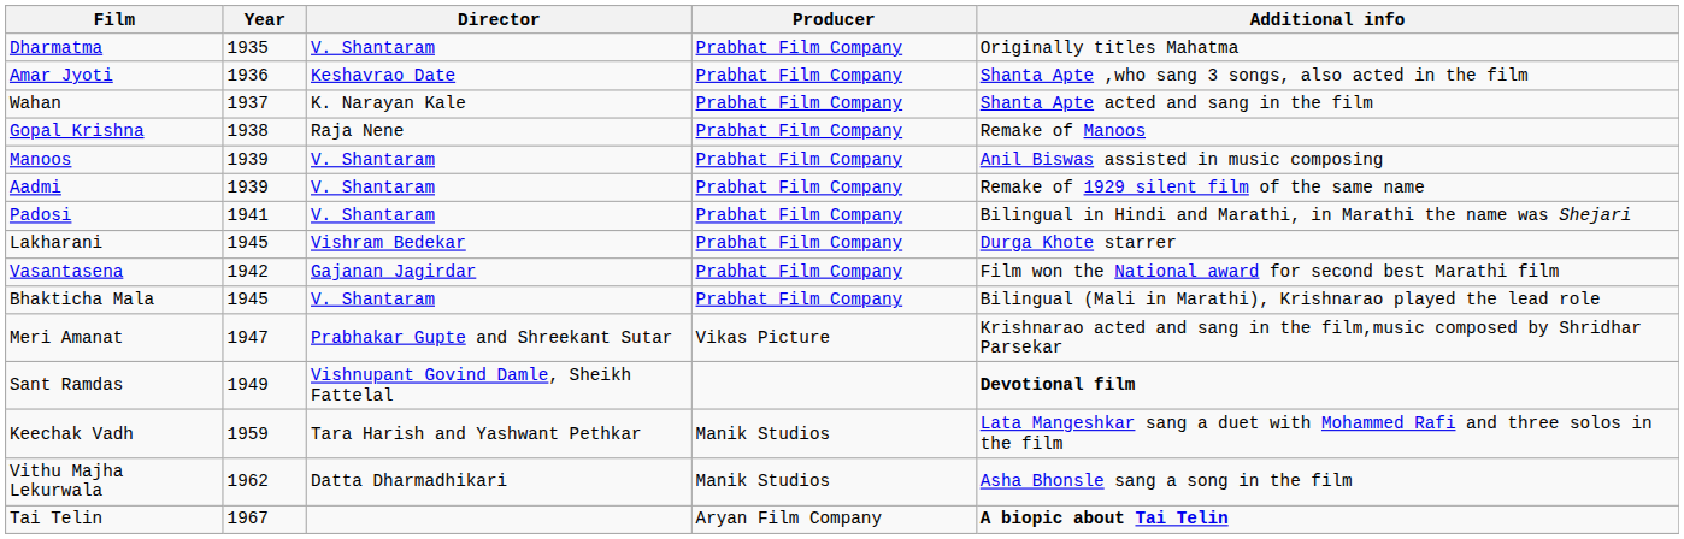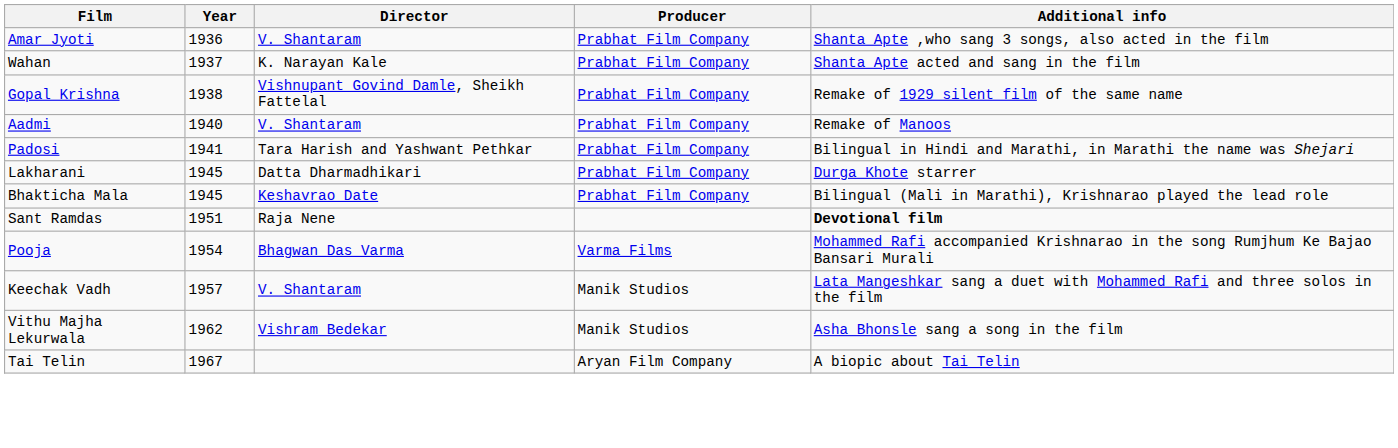 <table class="wikitable plainrowheaders sortable" style="width:100%">
 <tr>
 <th scope="col" style="width:13%">Film</th>
 <th scope="col" style="width:5%">Year</th>
 <th scope="col" style="width:23%">Director</th>
 <th scope="col" style="width:17%">Producer</th>
 <th scope="col" style="width:42%">Additional info</th>
 </tr>
 <tr>
-<td><a href='#'>Dharmatma</a></td>
-<td>1935</td>
-<td><a href='#'>V. Shantaram</a></td>
-<td><a href='#'>Prabhat Film Company</a></td>
-<td>Originally titles Mahatma</td>
-</tr>
-<tr>
 <td><a href='#'>Amar Jyoti</a></td>
 <td>1936</td>
-<td><a href='#'>Keshavrao Date</a></td>
+<td><a href='#'>V. Shantaram</a></td>
 <td><a href='#'>Prabhat Film Company</a></td>
 <td><a href='#'>Shanta Apte</a> ,who sang 3 songs, also acted in the film</td>
 </tr>
 <tr>
 <td>Wahan</td>
 <td>1937</td>
 <td>K. Narayan Kale</td>
 <td><a href='#'>Prabhat Film Company</a></td>
 <td><a href='#'>Shanta Apte</a> acted and sang in the film</td>
 </tr>
 <tr>
 <td><a href='#'>Gopal Krishna</a></td>
 <td>1938</td>
-<td>Raja Nene</td>
+<td><a href='#'>Vishnupant Govind Damle</a>, Sheikh Fattelal</td>
+<td><a href='#'>Prabhat Film Company</a></td>
+<td>Remake of <a href='#'>1929 silent film</a> of the same name</td>
+</tr>
+<tr>
+<td><a href='#'>Aadmi</a></td>
+<td>1940</td>
+<td><a href='#'>V. Shantaram</a></td>
 <td><a href='#'>Prabhat Film Company</a></td>
 <td>Remake of <a href='#'>Manoos</a></td>
 </tr>
 <tr>
-<td><a href='#'>Manoos</a></td>
-<td>1939</td>
-<td><a href='#'>V. Shantaram</a></td>
-<td><a href='#'>Prabhat Film Company</a></td>
-<td><a href='#'>Anil Biswas</a> assisted in music composing</td>
-</tr>
-<tr>
-<td><a href='#'>Aadmi</a></td>
-<td>1939</td>
-<td><a href='#'>V. Shantaram</a></td>
-<td><a href='#'>Prabhat Film Company</a></td>
-<td>Remake of <a href='#'>1929 silent film</a> of the same name</td>
-</tr>
-<tr>
 <td><a href='#'>Padosi</a></td>
 <td>1941</td>
-<td><a href='#'>V. Shantaram</a></td>
+<td>Tara Harish and Yashwant Pethkar</td>
 <td><a href='#'>Prabhat Film Company</a></td>
 <td>Bilingual in Hindi and Marathi, in Marathi the name was <em>Shejari</em></td>
 </tr>
 <tr>
 <td>Lakharani</td>
 <td>1945</td>
-<td><a href='#'>Vishram Bedekar</a></td>
+<td>Datta Dharmadhikari</td>
 <td><a href='#'>Prabhat Film Company</a></td>
 <td><a href='#'>Durga Khote</a> starrer</td>
 </tr>
 <tr>
-<td><a href='#'>Vasantasena</a></td>
-<td>1942</td>
-<td><a href='#'>Gajanan Jagirdar</a></td>
-<td><a href='#'>Prabhat Film Company</a></td>
-<td>Film won the <a href='#'>National award</a> for second best Marathi film</td>
-</tr>
-<tr>
 <td>Bhakticha Mala</td>
 <td>1945</td>
-<td><a href='#'>V. Shantaram</a></td>
+<td><a href='#'>Keshavrao Date</a></td>
 <td><a href='#'>Prabhat Film Company</a></td>
 <td>Bilingual (Mali in Marathi), Krishnarao played the lead role</td>
 </tr>
 <tr>
-<td>Meri Amanat</td>
-<td>1947</td>
-<td><a href='#'>Prabhakar Gupte</a> and Shreekant Sutar</td>
-<td>Vikas Picture</td>
-<td>Krishnarao acted and sang in the film,music composed by Shridhar Parsekar</td>
-</tr>
-<tr>
 <td>Sant Ramdas</td>
-<td>1949</td>
-<td><a href='#'>Vishnupant Govind Damle</a>, Sheikh Fattelal</td>
+<td>1951</td>
+<td>Raja Nene</td>
 <td></td>
 <td><strong>Devotional film</strong></td>
 </tr>
 <tr>
+<td><a href='#'>Pooja</a></td>
+<td>1954</td>
+<td><a href='#'>Bhagwan Das Varma</a></td>
+<td><a href='#'>Varma Films</a></td>
+<td><a href='#'>Mohammed Rafi</a> accompanied Krishnarao in the song Rumjhum Ke Bajao Bansari Murali</td>
+</tr>
+<tr>
 <td>Keechak Vadh</td>
-<td>1959</td>
-<td>Tara Harish and Yashwant Pethkar</td>
+<td>1957</td>
+<td><a href='#'>V. Shantaram</a></td>
 <td>Manik Studios</td>
 <td><a href='#'>Lata Mangeshkar</a> sang a duet with <a href='#'>Mohammed Rafi</a> and three solos in the film</td>
 </tr>
 <tr>
 <td>Vithu Majha Lekurwala</td>
 <td>1962</td>
-<td>Datta Dharmadhikari</td>
+<td><a href='#'>Vishram Bedekar</a></td>
 <td>Manik Studios</td>
 <td><a href='#'>Asha Bhonsle</a> sang a song in the film</td>
 </tr>
 <tr>
 <td>Tai Telin</td>
 <td>1967</td>
 <td></td>
 <td>Aryan Film Company</td>
-<td><strong>A biopic about <a href='#'>Tai Telin</a></strong></td>
+<td>A biopic about <a href='#'>Tai Telin</a></td>
 </tr>
 </table>
